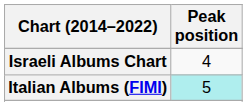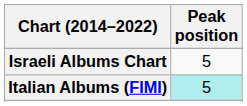 <table class="wikitable sortable plainrowheaders" style="text-align: center;">
 <tr>
 <th scope="col">Chart (2014–2022)</th>
 <th scope="col">Peak<br>position</th>
 </tr>
 <tr>
 </tr>
 <tr>
 </tr>
 <tr>
 </tr>
 <tr>
 </tr>
 <tr>
 </tr>
 <tr>
 </tr>
 <tr>
 </tr>
 <tr>
 </tr>
 <tr>
 </tr>
 <tr>
 </tr>
 <tr>
 </tr>
 <tr>
 </tr>
 <tr>
 </tr>
 <tr>
 <th scope="row">Israeli Albums Chart</th>
-<td>4</td>
+<td>5</td>
 </tr>
 <tr>
 <th scope="row">Italian Albums (<a href='#'>FIMI</a>)</th>
 <td style="background: paleturquoise;">5</td>
 </tr>
 <tr>
 </tr>
 <tr>
 </tr>
 <tr>
 </tr>
 <tr>
 </tr>
 <tr>
 </tr>
 <tr>
 </tr>
 <tr>
 </tr>
 <tr>
 </tr>
 <tr>
 </tr>
 <tr>
 </tr>
 <tr>
 </tr>
 <tr>
 </tr>
 <tr>
 </tr>
 </table>
